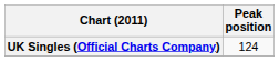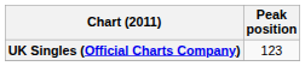 <table class="wikitable sortable plainrowheaders">
 <tr>
 <th scope="col">Chart (2011)</th>
 <th scope="col">Peak<br>position</th>
 </tr>
 <tr>
 <th scope="row">UK Singles (<a href='#'>Official Charts Company</a>)</th>
-<td style="text-align:center;">124</td>
+<td style="text-align:center;">123</td>
 </tr>
 <tr>
 </tr>
 </table>
